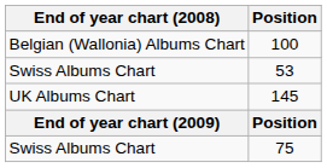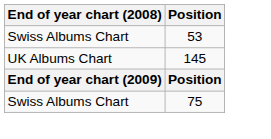 <table class="wikitable sortable">
 <tr>
 <th>End of year chart (2008)</th>
 <th>Position</th>
-</tr>
-<tr>
-<td>Belgian (Wallonia) Albums Chart</td>
-<td style="text-align:center;">100</td>
 </tr>
 <tr>
 <td>Swiss Albums Chart</td>
 <td style="text-align:center;">53</td>
 </tr>
 <tr>
 <td>UK Albums Chart</td>
 <td style="text-align:center;">145</td>
 </tr>
 <tr>
 <th>End of year chart (2009)</th>
 <th>Position</th>
 </tr>
 <tr>
 <td>Swiss Albums Chart</td>
 <td style="text-align:center;">75</td>
 </tr>
 </table>
